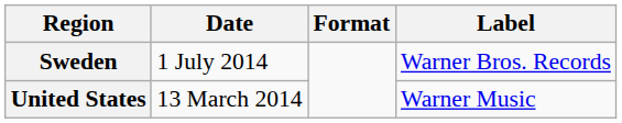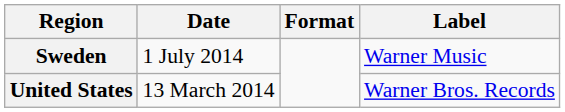 <table class="wikitable sortable plainrowheaders">
 <tr>
 <th scope="col">Region</th>
 <th scope="col">Date</th>
 <th scope="col">Format</th>
 <th scope="col">Label</th>
 </tr>
 <tr>
 <th scope="row">Sweden</th>
 <td>1 July 2014</td>
 <td rowspan="2"></td>
-<td><a href='#'>Warner Bros. Records</a></td>
+<td><a href='#'>Warner Music</a></td>
 </tr>
 <tr>
 <th scope="row">United States</th>
 <td>13 March 2014</td>
-<td><a href='#'>Warner Music</a></td>
+<td><a href='#'>Warner Bros. Records</a></td>
 </tr>
 </table>
